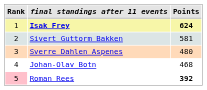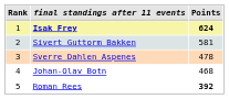 <table cellspacing="1" cellpadding="3" style="border:1px solid #AAAAAA;font-size:86%">
 <tr style="background-color: #E4E4E4;">
 <th style="border-bottom:1px solid #AAAAAA; width: 10px;">Rank</th>
 <th style="border-bottom:1px solid #AAAAAA; width: 210px;"><em>final standings after 11 events</em></th>
 <th style="border-bottom:1px solid #AAAAAA; width: 40px;">Points</th>
 </tr>
 <tr style="background:#f7f6a8;">
 <td align=center>1</td>
 <td> <strong><a href='#'>Isak Frey</a></strong> </td>
 <td align=center><strong>624</strong></td>
 </tr>
 <tr style="background:#dce5e5;">
 <td align=center>2</td>
 <td> <a href='#'>Sivert Guttorm Bakken</a></td>
 <td align=center>581</td>
 </tr>
 <tr style="background:#ffdab9;">
 <td align=center>3</td>
 <td> <a href='#'>Sverre Dahlen Aspenes</a></td>
-<td align=center>480</td>
+<td align=center>478</td>
 </tr>
 <tr>
 <td align=center>4</td>
 <td> <a href='#'>Johan-Olav Botn</a></td>
 <td align=center>468</td>
 </tr>
 <tr>
-<td align=center style="background: pink;">5</td>
+<td align=center>5</td>
 <td> <a href='#'>Roman Rees</a></td>
 <td align=center><strong>392</strong></td>
 </tr>
 </table>
